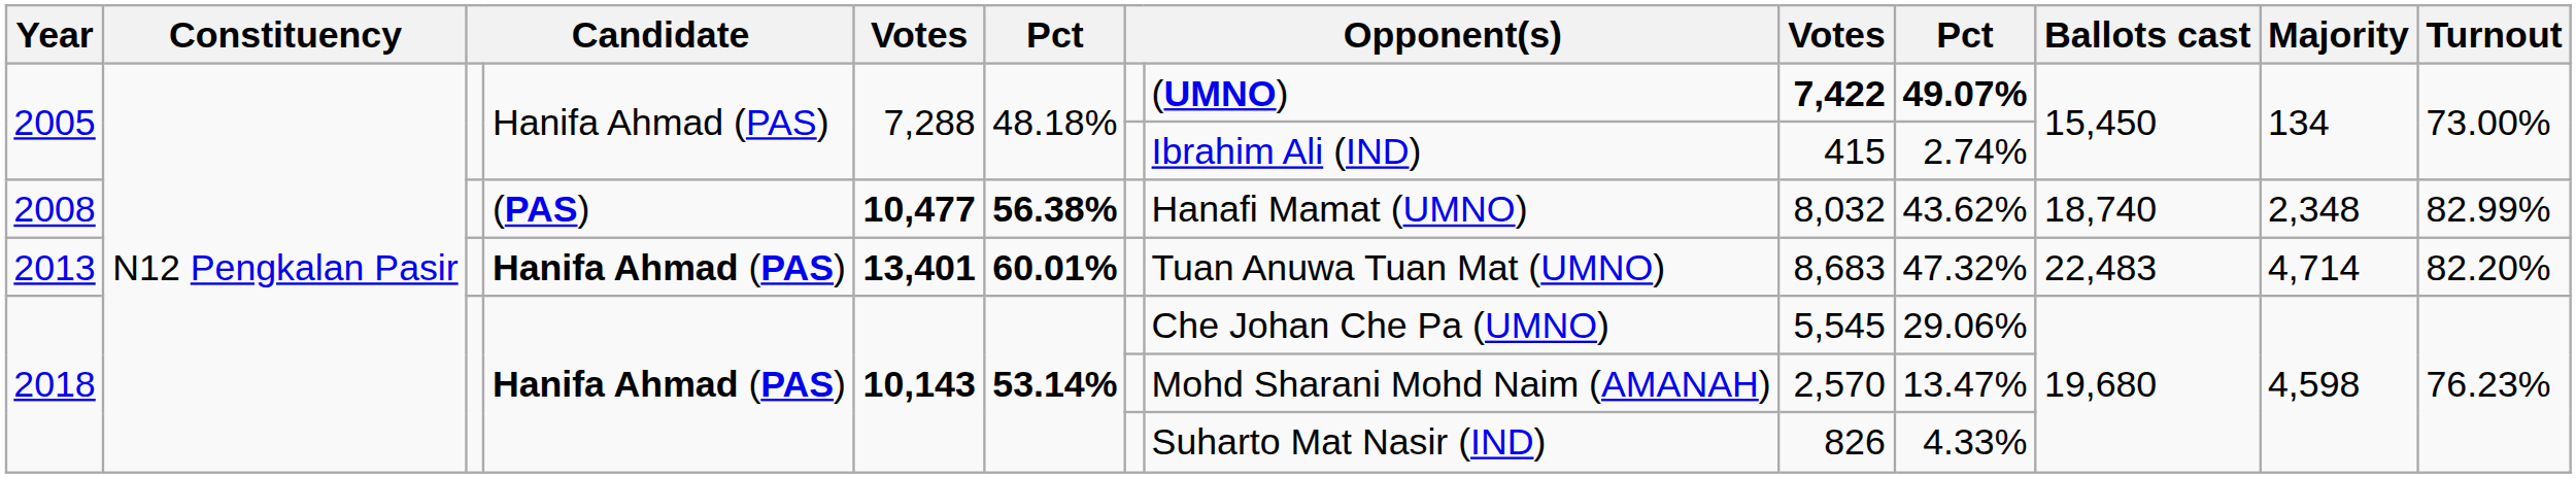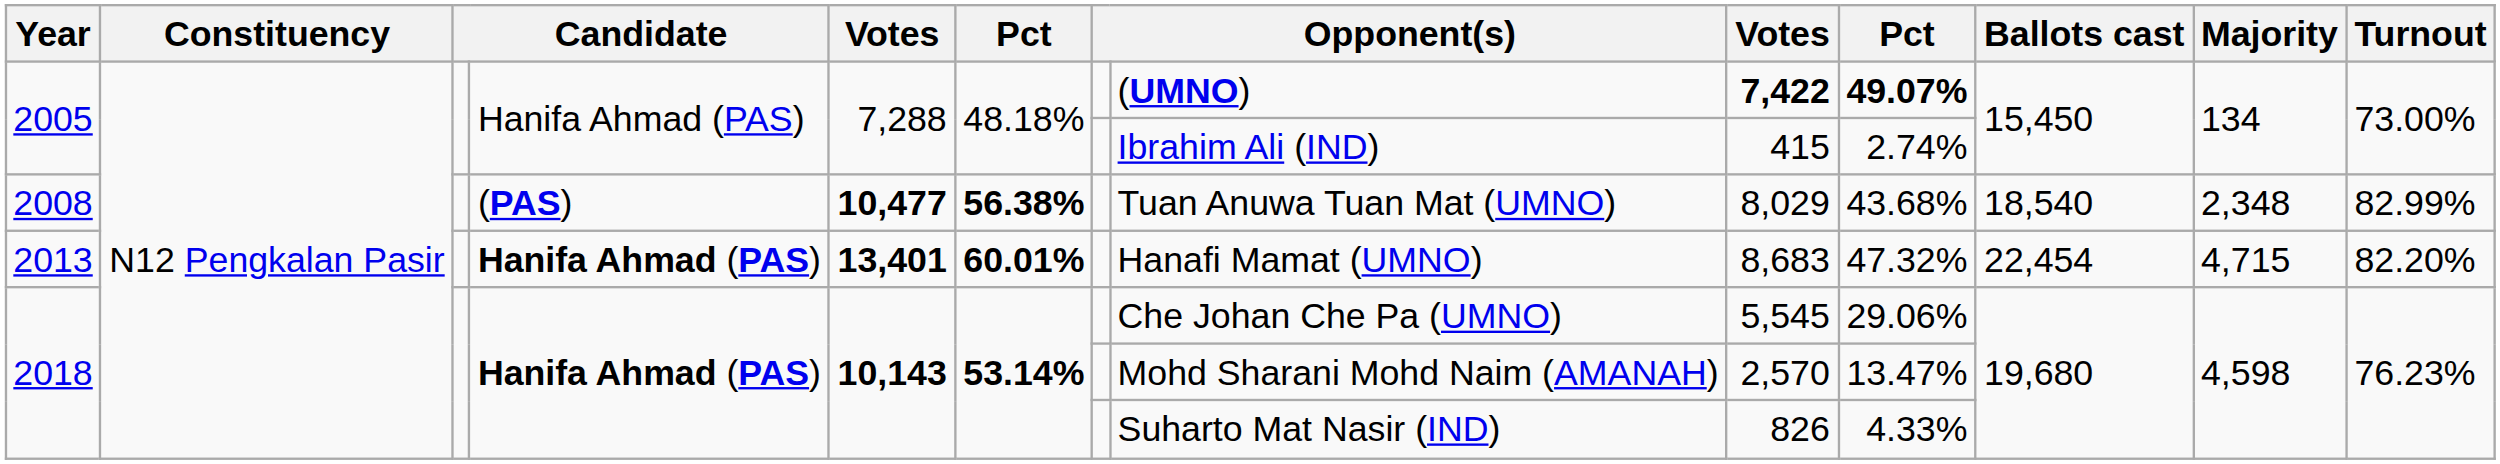 <table class="wikitable" style="margin:0.5em ; font-size:95%">
 <tr>
 <th>Year</th>
 <th>Constituency</th>
 <th colspan=2>Candidate</th>
 <th>Votes</th>
 <th>Pct</th>
 <th colspan=2>Opponent(s)</th>
 <th>Votes</th>
 <th>Pct</th>
 <th>Ballots cast</th>
 <th>Majority</th>
 <th>Turnout</th>
 </tr>
 <tr>
 <td rowspan=2><a href='#'>2005</a></td>
 <td rowspan=7>N12 <a href='#'>Pengkalan Pasir</a></td>
 <td rowspan=2 ></td>
 <td rowspan=2>Hanifa Ahmad (<a href='#'>PAS</a>)</td>
 <td rowspan=2 align="right">7,288</td>
 <td rowspan=2>48.18%</td>
 <td></td>
 <td> (<a href='#'><strong>UMNO</strong></a>)</td>
 <td align="right"><strong>7,422</strong></td>
 <td><strong>49.07%</strong></td>
 <td rowspan=2>15,450</td>
 <td rowspan=2>134</td>
 <td rowspan=2>73.00%</td>
 </tr>
 <tr>
 <td></td>
 <td><a href='#'>Ibrahim Ali</a> (<a href='#'>IND</a>)</td>
 <td align="right">415</td>
 <td align="right">2.74%</td>
 </tr>
 <tr>
 <td><a href='#'>2008</a></td>
 <td></td>
 <td> (<a href='#'><strong>PAS</strong></a>)</td>
 <td align="right"><strong>10,477</strong></td>
 <td><strong>56.38%</strong></td>
 <td></td>
-<td>Hanafi Mamat (<a href='#'>UMNO</a>)</td>
-<td align="right">8,032</td>
-<td>43.62%</td>
-<td>18,740</td>
+<td>Tuan Anuwa Tuan Mat (<a href='#'>UMNO</a>)</td>
+<td align="right">8,029</td>
+<td>43.68%</td>
+<td>18,540</td>
 <td>2,348</td>
 <td>82.99%</td>
 </tr>
 <tr>
 <td><a href='#'>2013</a></td>
 <td></td>
 <td><strong>Hanifa Ahmad</strong> (<a href='#'><strong>PAS</strong></a>)</td>
 <td align="right"><strong>13,401</strong></td>
 <td><strong>60.01%</strong></td>
 <td></td>
-<td>Tuan Anuwa Tuan Mat (<a href='#'>UMNO</a>)</td>
+<td>Hanafi Mamat (<a href='#'>UMNO</a>)</td>
 <td align="right">8,683</td>
 <td>47.32%</td>
-<td>22,483</td>
-<td>4,714</td>
+<td>22,454</td>
+<td>4,715</td>
 <td>82.20%</td>
 </tr>
 <tr>
 <td rowspan=3><a href='#'>2018</a></td>
 <td rowspan=3 ></td>
 <td rowspan=3><strong>Hanifa Ahmad</strong> (<a href='#'><strong>PAS</strong></a>)</td>
 <td rowspan=3 align="right"><strong>10,143</strong></td>
 <td rowspan=3><strong>53.14%</strong></td>
 <td></td>
 <td>Che Johan Che Pa (<a href='#'>UMNO</a>)</td>
 <td align="right">5,545</td>
 <td>29.06%</td>
 <td rowspan=3>19,680</td>
 <td rowspan=3>4,598</td>
 <td rowspan=3>76.23%</td>
 </tr>
 <tr>
 <td></td>
 <td>Mohd Sharani Mohd Naim (<a href='#'>AMANAH</a>)</td>
 <td align="right">2,570</td>
 <td>13.47%</td>
 </tr>
 <tr>
 <td></td>
 <td>Suharto Mat Nasir (<a href='#'>IND</a>)</td>
 <td align="right">826</td>
 <td align="right">4.33%</td>
 </tr>
 </table>
